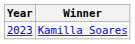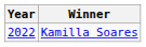 <table class=wikitable>
 <tr>
 <th>Year</th>
 <th>Winner</th>
 </tr>
 <tr>
-<td><a href='#'>2023</a></td>
+<td><a href='#'>2022</a></td>
 <td> <a href='#'>Kamilla Soares</a></td>
 </tr>
 </table>
